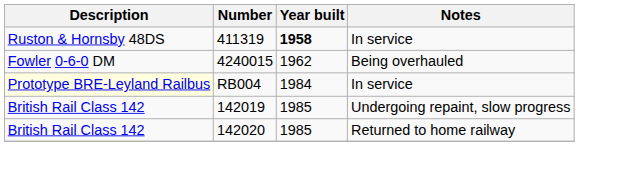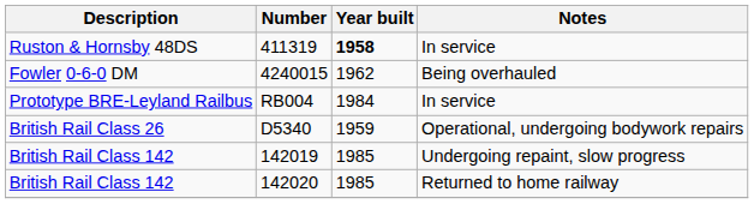 <table class="wikitable">
 <tr>
 <th>Description</th>
 <th>Number</th>
 <th>Year built</th>
 <th>Notes</th>
 </tr>
 <tr>
 <td><a href='#'>Ruston & Hornsby</a> 48DS</td>
 <td>411319</td>
 <td><strong>1958</strong></td>
 <td>In service</td>
 </tr>
 <tr>
 <td><a href='#'>Fowler</a> <a href='#'>0-6-0</a> DM</td>
 <td>4240015</td>
 <td>1962</td>
 <td>Being overhauled</td>
 </tr>
 <tr>
-<td style="background: lightyellow;"><a href='#'>Prototype BRE-Leyland Railbus</a></td>
+<td><a href='#'>Prototype BRE-Leyland Railbus</a></td>
 <td>RB004</td>
 <td>1984</td>
 <td>In service</td>
+</tr>
+<tr>
+<td><a href='#'>British Rail Class 26</a></td>
+<td>D5340</td>
+<td>1959</td>
+<td>Operational, undergoing bodywork repairs</td>
 </tr>
 <tr>
 <td><a href='#'>British Rail Class 142</a></td>
 <td>142019</td>
 <td>1985</td>
 <td>Undergoing repaint, slow progress</td>
 </tr>
 <tr>
 <td><a href='#'>British Rail Class 142</a></td>
 <td>142020</td>
 <td>1985</td>
 <td>Returned to home railway</td>
 </tr>
 <tr>
 </tr>
 </table>
